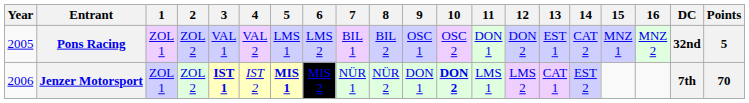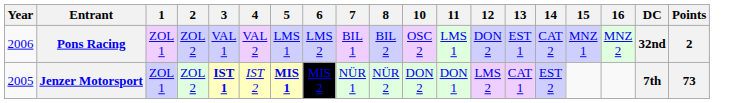 <table class="wikitable" style="text-align:center; font-size:85%">
 <tr>
 <th>Year</th>
 <th>Entrant</th>
 <th>1</th>
 <th>2</th>
 <th>3</th>
 <th>4</th>
 <th>5</th>
 <th>6</th>
 <th>7</th>
 <th>8</th>
-<th>9</th>
 <th>10</th>
 <th>11</th>
 <th>12</th>
 <th>13</th>
 <th>14</th>
 <th>15</th>
 <th>16</th>
 <th>DC</th>
 <th>Points</th>
 </tr>
 <tr>
-<td><a href='#'>2005</a></td>
+<td><a href='#'>2006</a></td>
 <th nowrap><a href='#'>Pons Racing</a></th>
 <td style="background:#efcfff;"><a href='#'>ZOL<br>1</a><br></td>
 <td style="background:#cfcfff;"><a href='#'>ZOL<br>2</a><br></td>
 <td style="background:#cfcfff;"><a href='#'>VAL<br>1</a><br></td>
 <td style="background:#efcfff;"><a href='#'>VAL<br>2</a><br></td>
 <td style="background:#cfcfff;"><a href='#'>LMS<br>1</a><br></td>
 <td style="background:#cfcfff;"><a href='#'>LMS<br>2</a><br></td>
 <td style="background:#efcfff;"><a href='#'>BIL<br>1</a><br></td>
 <td style="background:#cfcfff;"><a href='#'>BIL<br>2</a><br></td>
-<td style="background:#cfcfff;"><a href='#'>OSC<br>1</a><br></td>
 <td style="background:#efcfff;"><a href='#'>OSC<br>2</a><br></td>
-<td style="background:#dfffdf;"><a href='#'>DON<br>1</a><br></td>
+<td style="background:#dfffdf;"><a href='#'>LMS<br>1</a><br></td>
 <td style="background:#cfcfff;"><a href='#'>DON<br>2</a><br></td>
 <td style="background:#cfcfff;"><a href='#'>EST<br>1</a><br></td>
 <td style="background:#cfcfff;"><a href='#'>CAT<br>2</a><br></td>
 <td style="background:#cfcfff;"><a href='#'>MNZ<br>1</a><br></td>
 <td style="background:#dfffdf;"><a href='#'>MNZ<br>2</a><br></td>
 <th>32nd</th>
-<th>5</th>
+<th>2</th>
 </tr>
 <tr>
-<td><a href='#'>2006</a></td>
+<td><a href='#'>2005</a></td>
 <th nowrap><a href='#'>Jenzer Motorsport</a></th>
 <td style="background:#cfcfff;"><a href='#'>ZOL<br>1</a><br></td>
 <td style="background:#dfffdf;"><a href='#'>ZOL<br>2</a><br></td>
 <td style="background:#ffffbf;"><strong><a href='#'>IST<br>1</a></strong><br></td>
 <td style="background:#ffffbf;"><em><a href='#'>IST<br>2</a></em><br></td>
 <td style="background:#ffffbf;"><strong><a href='#'>MIS<br>1</a></strong><br></td>
 <td style="background:#000000;color:white;"><a href='#'><span>MIS<br>2</span></a><br></td>
 <td style="background:#dfffdf;"><a href='#'>NÜR<br>1</a><br></td>
 <td style="background:#dfffdf;"><a href='#'>NÜR<br>2</a><br></td>
+<td style="background:#dfffdf;"><a href='#'>DON<br>2</a><br></td>
 <td style="background:#dfffdf;"><a href='#'>DON<br>1</a><br></td>
-<td style="background:#dfffdf;"><strong><a href='#'>DON<br>2</a><br></strong></td>
-<td style="background:#dfffdf;"><a href='#'>LMS<br>1</a><br></td>
 <td style="background:#efcfff;"><a href='#'>LMS<br>2</a><br></td>
 <td style="background:#efcfff;"><a href='#'>CAT<br>1</a><br></td>
 <td style="background:#cfcfff;"><a href='#'>EST<br>2</a><br></td>
 <td></td>
 <td></td>
 <th>7th</th>
-<th>70</th>
+<th>73</th>
 </tr>
 </table>
